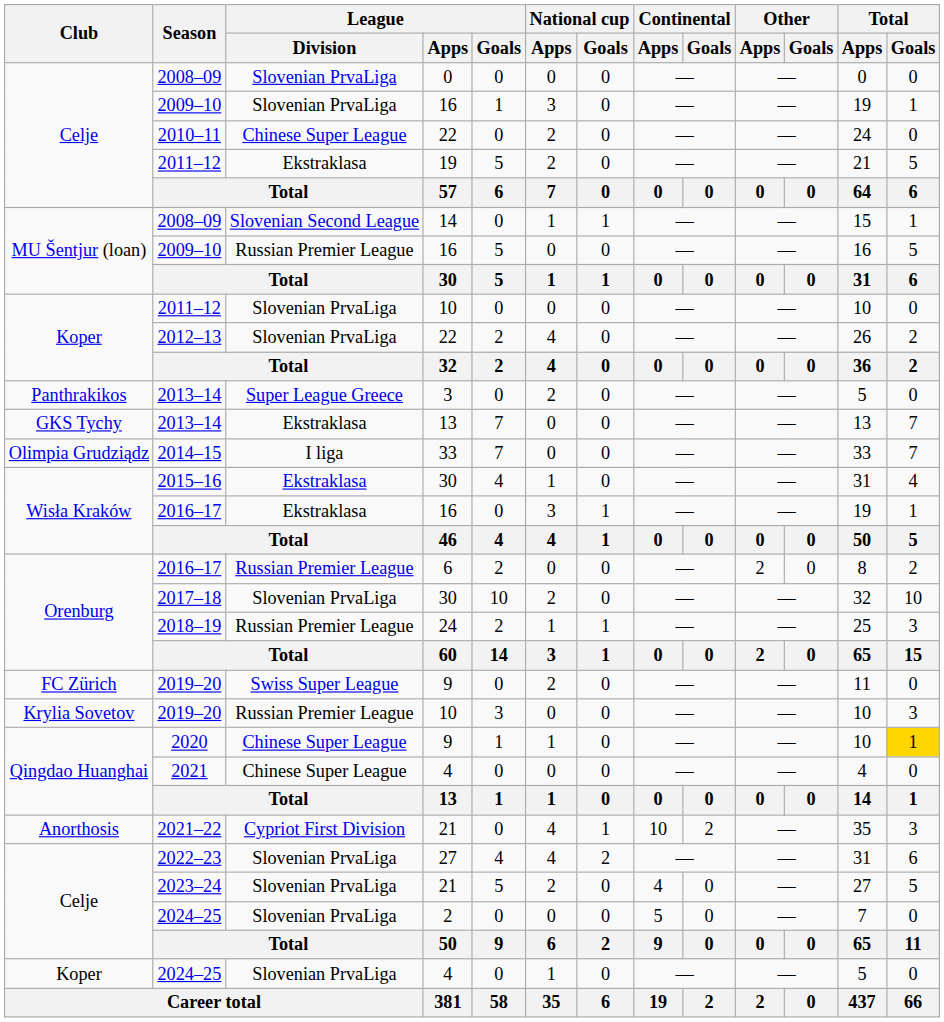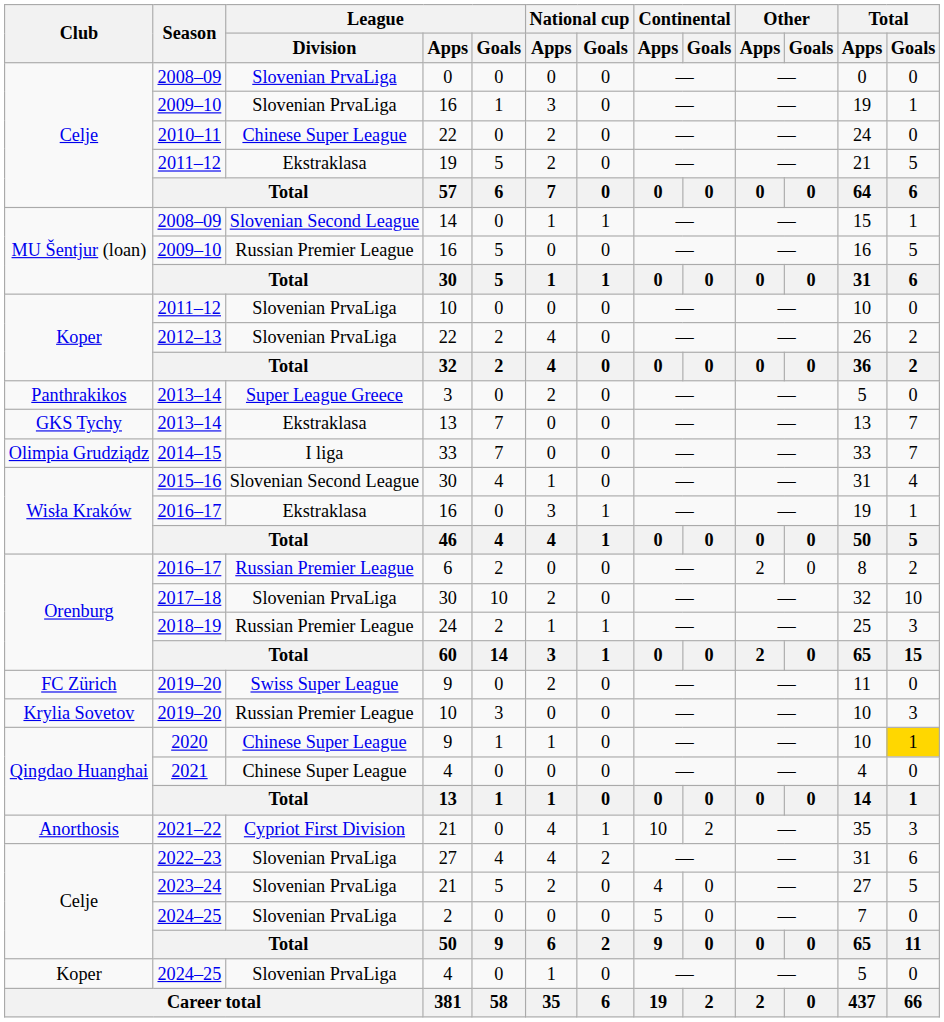 <table class="wikitable" style="text-align: center">
 <tr>
 <th rowspan="2">Club</th>
 <th rowspan="2">Season</th>
 <th colspan="3">League</th>
 <th colspan="2">National cup</th>
 <th colspan="2">Continental</th>
 <th colspan="2">Other</th>
 <th colspan="2">Total</th>
 </tr>
 <tr>
 <th>Division</th>
 <th>Apps</th>
 <th>Goals</th>
 <th>Apps</th>
 <th>Goals</th>
 <th>Apps</th>
 <th>Goals</th>
 <th>Apps</th>
 <th>Goals</th>
 <th>Apps</th>
 <th>Goals</th>
 </tr>
 <tr>
 <td rowspan=5><a href='#'>Celje</a></td>
 <td><a href='#'>2008–09</a></td>
 <td><a href='#'>Slovenian PrvaLiga</a></td>
 <td>0</td>
 <td>0</td>
 <td>0</td>
 <td>0</td>
 <td colspan="2">—</td>
 <td colspan="2">—</td>
 <td>0</td>
 <td>0</td>
 </tr>
 <tr>
 <td><a href='#'>2009–10</a></td>
 <td>Slovenian PrvaLiga</td>
 <td>16</td>
 <td>1</td>
 <td>3</td>
 <td>0</td>
 <td colspan="2">—</td>
 <td colspan="2">—</td>
 <td>19</td>
 <td>1</td>
 </tr>
 <tr>
 <td><a href='#'>2010–11</a></td>
 <td><a href='#'>Chinese Super League</a></td>
 <td>22</td>
 <td>0</td>
 <td>2</td>
 <td>0</td>
 <td colspan="2">—</td>
 <td colspan="2">—</td>
 <td>24</td>
 <td>0</td>
 </tr>
 <tr>
 <td><a href='#'>2011–12</a></td>
 <td>Ekstraklasa</td>
 <td>19</td>
 <td>5</td>
 <td>2</td>
 <td>0</td>
 <td colspan="2">—</td>
 <td colspan="2">—</td>
 <td>21</td>
 <td>5</td>
 </tr>
 <tr>
 <th colspan=2>Total</th>
 <th>57</th>
 <th>6</th>
 <th>7</th>
 <th>0</th>
 <th>0</th>
 <th>0</th>
 <th>0</th>
 <th>0</th>
 <th>64</th>
 <th>6</th>
 </tr>
 <tr>
 <td rowspan=3><a href='#'>MU Šentjur</a> (loan)</td>
 <td><a href='#'>2008–09</a></td>
 <td><a href='#'>Slovenian Second League</a></td>
 <td>14</td>
 <td>0</td>
 <td>1</td>
 <td>1</td>
 <td colspan="2">—</td>
 <td colspan="2">—</td>
 <td>15</td>
 <td>1</td>
 </tr>
 <tr>
 <td><a href='#'>2009–10</a></td>
 <td>Russian Premier League</td>
 <td>16</td>
 <td>5</td>
 <td>0</td>
 <td>0</td>
 <td colspan="2">—</td>
 <td colspan="2">—</td>
 <td>16</td>
 <td>5</td>
 </tr>
 <tr>
 <th colspan=2>Total</th>
 <th>30</th>
 <th>5</th>
 <th>1</th>
 <th>1</th>
 <th>0</th>
 <th>0</th>
 <th>0</th>
 <th>0</th>
 <th>31</th>
 <th>6</th>
 </tr>
 <tr>
 <td rowspan=3><a href='#'>Koper</a></td>
 <td><a href='#'>2011–12</a></td>
 <td>Slovenian PrvaLiga</td>
 <td>10</td>
 <td>0</td>
 <td>0</td>
 <td>0</td>
 <td colspan="2">—</td>
 <td colspan="2">—</td>
 <td>10</td>
 <td>0</td>
 </tr>
 <tr>
 <td><a href='#'>2012–13</a></td>
 <td>Slovenian PrvaLiga</td>
 <td>22</td>
 <td>2</td>
 <td>4</td>
 <td>0</td>
 <td colspan="2">—</td>
 <td colspan="2">—</td>
 <td>26</td>
 <td>2</td>
 </tr>
 <tr>
 <th colspan=2>Total</th>
 <th>32</th>
 <th>2</th>
 <th>4</th>
 <th>0</th>
 <th>0</th>
 <th>0</th>
 <th>0</th>
 <th>0</th>
 <th>36</th>
 <th>2</th>
 </tr>
 <tr>
 <td><a href='#'>Panthrakikos</a></td>
 <td><a href='#'>2013–14</a></td>
 <td><a href='#'>Super League Greece</a></td>
 <td>3</td>
 <td>0</td>
 <td>2</td>
 <td>0</td>
 <td colspan="2">—</td>
 <td colspan="2">—</td>
 <td>5</td>
 <td>0</td>
 </tr>
 <tr>
 <td><a href='#'>GKS Tychy</a></td>
 <td><a href='#'>2013–14</a></td>
 <td>Ekstraklasa</td>
 <td>13</td>
 <td>7</td>
 <td>0</td>
 <td>0</td>
 <td colspan="2">—</td>
 <td colspan="2">—</td>
 <td>13</td>
 <td>7</td>
 </tr>
 <tr>
 <td><a href='#'>Olimpia Grudziądz</a></td>
 <td><a href='#'>2014–15</a></td>
 <td>I liga</td>
 <td>33</td>
 <td>7</td>
 <td>0</td>
 <td>0</td>
 <td colspan="2">—</td>
 <td colspan="2">—</td>
 <td>33</td>
 <td>7</td>
 </tr>
 <tr>
 <td rowspan=3><a href='#'>Wisła Kraków</a></td>
 <td><a href='#'>2015–16</a></td>
-<td><a href='#'>Ekstraklasa</a></td>
+<td>Slovenian Second League</td>
 <td>30</td>
 <td>4</td>
 <td>1</td>
 <td>0</td>
 <td colspan="2">—</td>
 <td colspan="2">—</td>
 <td>31</td>
 <td>4</td>
 </tr>
 <tr>
 <td><a href='#'>2016–17</a></td>
 <td>Ekstraklasa</td>
 <td>16</td>
 <td>0</td>
 <td>3</td>
 <td>1</td>
 <td colspan="2">—</td>
 <td colspan="2">—</td>
 <td>19</td>
 <td>1</td>
 </tr>
 <tr>
 <th colspan=2>Total</th>
 <th>46</th>
 <th>4</th>
 <th>4</th>
 <th>1</th>
 <th>0</th>
 <th>0</th>
 <th>0</th>
 <th>0</th>
 <th>50</th>
 <th>5</th>
 </tr>
 <tr>
 <td rowspan=4><a href='#'>Orenburg</a></td>
 <td><a href='#'>2016–17</a></td>
 <td><a href='#'>Russian Premier League</a></td>
 <td>6</td>
 <td>2</td>
 <td>0</td>
 <td>0</td>
 <td colspan="2">—</td>
 <td>2</td>
 <td>0</td>
 <td>8</td>
 <td>2</td>
 </tr>
 <tr>
 <td><a href='#'>2017–18</a></td>
 <td>Slovenian PrvaLiga</td>
 <td>30</td>
 <td>10</td>
 <td>2</td>
 <td>0</td>
 <td colspan="2">—</td>
 <td colspan="2">—</td>
 <td>32</td>
 <td>10</td>
 </tr>
 <tr>
 <td><a href='#'>2018–19</a></td>
 <td>Russian Premier League</td>
 <td>24</td>
 <td>2</td>
 <td>1</td>
 <td>1</td>
 <td colspan="2">—</td>
 <td colspan="2">—</td>
 <td>25</td>
 <td>3</td>
 </tr>
 <tr>
 <th colspan=2>Total</th>
 <th>60</th>
 <th>14</th>
 <th>3</th>
 <th>1</th>
 <th>0</th>
 <th>0</th>
 <th>2</th>
 <th>0</th>
 <th>65</th>
 <th>15</th>
 </tr>
 <tr>
 <td><a href='#'>FC Zürich</a></td>
 <td><a href='#'>2019–20</a></td>
 <td><a href='#'>Swiss Super League</a></td>
 <td>9</td>
 <td>0</td>
 <td>2</td>
 <td>0</td>
 <td colspan="2">—</td>
 <td colspan="2">—</td>
 <td>11</td>
 <td>0</td>
 </tr>
 <tr>
 <td><a href='#'>Krylia Sovetov</a></td>
 <td><a href='#'>2019–20</a></td>
 <td>Russian Premier League</td>
 <td>10</td>
 <td>3</td>
 <td>0</td>
 <td>0</td>
 <td colspan="2">—</td>
 <td colspan="2">—</td>
 <td>10</td>
 <td>3</td>
 </tr>
 <tr>
 <td rowspan="3"><a href='#'>Qingdao Huanghai</a></td>
 <td><a href='#'>2020</a></td>
 <td><a href='#'>Chinese Super League</a></td>
 <td>9</td>
 <td>1</td>
 <td>1</td>
 <td>0</td>
 <td colspan="2">—</td>
 <td colspan="2">—</td>
 <td>10</td>
 <td style="background: gold;">1</td>
 </tr>
 <tr>
 <td><a href='#'>2021</a></td>
 <td>Chinese Super League</td>
 <td>4</td>
 <td>0</td>
 <td>0</td>
 <td>0</td>
 <td colspan="2">—</td>
 <td colspan="2">—</td>
 <td>4</td>
 <td>0</td>
 </tr>
 <tr>
 <th colspan=2>Total</th>
 <th>13</th>
 <th>1</th>
 <th>1</th>
 <th>0</th>
 <th>0</th>
 <th>0</th>
 <th>0</th>
 <th>0</th>
 <th>14</th>
 <th>1</th>
 </tr>
 <tr>
 <td><a href='#'>Anorthosis</a></td>
 <td><a href='#'>2021–22</a></td>
 <td><a href='#'>Cypriot First Division</a></td>
 <td>21</td>
 <td>0</td>
 <td>4</td>
 <td>1</td>
 <td>10</td>
 <td>2</td>
 <td colspan="2">—</td>
 <td>35</td>
 <td>3</td>
 </tr>
 <tr>
 <td rowspan=4>Celje</td>
 <td><a href='#'>2022–23</a></td>
 <td>Slovenian PrvaLiga</td>
 <td>27</td>
 <td>4</td>
 <td>4</td>
 <td>2</td>
 <td colspan="2">—</td>
 <td colspan="2">—</td>
 <td>31</td>
 <td>6</td>
 </tr>
 <tr>
 <td><a href='#'>2023–24</a></td>
 <td>Slovenian PrvaLiga</td>
 <td>21</td>
 <td>5</td>
 <td>2</td>
 <td>0</td>
 <td>4</td>
 <td>0</td>
 <td colspan="2">—</td>
 <td>27</td>
 <td>5</td>
 </tr>
 <tr>
 <td><a href='#'>2024–25</a></td>
 <td>Slovenian PrvaLiga</td>
 <td>2</td>
 <td>0</td>
 <td>0</td>
 <td>0</td>
 <td>5</td>
 <td>0</td>
 <td colspan="2">—</td>
 <td>7</td>
 <td>0</td>
 </tr>
 <tr>
 <th colspan=2>Total</th>
 <th>50</th>
 <th>9</th>
 <th>6</th>
 <th>2</th>
 <th>9</th>
 <th>0</th>
 <th>0</th>
 <th>0</th>
 <th>65</th>
 <th>11</th>
 </tr>
 <tr>
 <td>Koper</td>
 <td><a href='#'>2024–25</a></td>
 <td>Slovenian PrvaLiga</td>
 <td>4</td>
 <td>0</td>
 <td>1</td>
 <td>0</td>
 <td colspan="2">—</td>
 <td colspan="2">—</td>
 <td>5</td>
 <td>0</td>
 </tr>
 <tr>
 <th colspan=3>Career total</th>
 <th>381</th>
 <th>58</th>
 <th>35</th>
 <th>6</th>
 <th>19</th>
 <th>2</th>
 <th>2</th>
 <th>0</th>
 <th>437</th>
 <th>66</th>
 </tr>
 </table>
